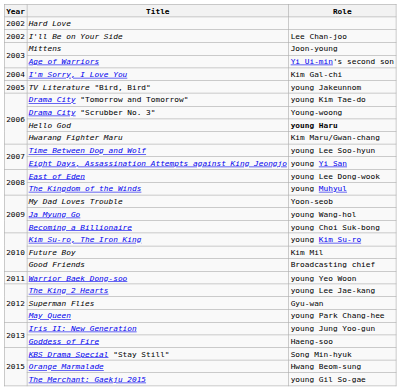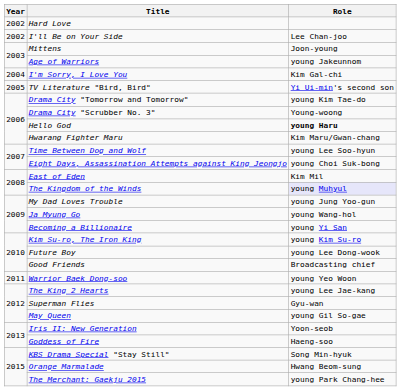 <table class="wikitable">
 <tr>
 <th>Year</th>
 <th>Title</th>
 <th>Role</th>
 </tr>
 <tr>
 <td>2002</td>
 <td><em>Hard Love</em></td>
 <td></td>
 </tr>
 <tr>
 <td>2002</td>
 <td><em>I'll Be on Your Side</em></td>
 <td>Lee Chan-joo</td>
 </tr>
 <tr>
 <td rowspan=2>2003</td>
 <td><em>Mittens</em></td>
 <td>Joon-young</td>
 </tr>
 <tr>
 <td><em><a href='#'>Age of Warriors</a></em></td>
-<td><a href='#'>Yi Ui-min</a>'s second son</td>
+<td>young Jakeunnom</td>
 </tr>
 <tr>
 <td>2004</td>
 <td><em><a href='#'>I'm Sorry, I Love You</a></em></td>
 <td>Kim Gal-chi</td>
 </tr>
 <tr>
 <td>2005</td>
 <td><em>TV Literature</em> "Bird, Bird"</td>
-<td>young Jakeunnom</td>
+<td><a href='#'>Yi Ui-min</a>'s second son</td>
 </tr>
 <tr>
 <td rowspan=4>2006</td>
 <td><em><a href='#'>Drama City</a></em> "Tomorrow and Tomorrow"</td>
 <td>young Kim Tae-do</td>
 </tr>
 <tr>
 <td><em><a href='#'>Drama City</a></em> "Scrubber No. 3"</td>
 <td>Young-woong</td>
 </tr>
 <tr>
 <td><em>Hello God</em></td>
 <td><strong>young Haru</strong></td>
 </tr>
 <tr>
 <td><em>Hwarang Fighter Maru</em></td>
 <td>Kim Maru/Gwan-chang</td>
 </tr>
 <tr>
 <td rowspan=2>2007</td>
 <td><em><a href='#'>Time Between Dog and Wolf</a></em></td>
 <td>young Lee Soo-hyun</td>
 </tr>
 <tr>
 <td><em><a href='#'>Eight Days, Assassination Attempts against King Jeongjo</a></em></td>
-<td>young <a href='#'>Yi San</a></td>
+<td>young Choi Suk-bong</td>
 </tr>
 <tr>
 <td rowspan=2>2008</td>
 <td><em><a href='#'>East of Eden</a></em></td>
-<td>young Lee Dong-wook</td>
+<td>Kim Mil</td>
 </tr>
 <tr>
 <td><em><a href='#'>The Kingdom of the Winds</a></em></td>
-<td>young <a href='#'>Muhyul</a></td>
+<td style="background: lavender;">young <a href='#'>Muhyul</a></td>
 </tr>
 <tr>
 <td rowspan=3>2009</td>
 <td><em>My Dad Loves Trouble</em></td>
-<td>Yoon-seob</td>
+<td>young Jung Yoo-gun</td>
 </tr>
 <tr>
 <td><em><a href='#'>Ja Myung Go</a></em></td>
 <td>young Wang-hol</td>
 </tr>
 <tr>
 <td><em><a href='#'>Becoming a Billionaire</a></em></td>
-<td>young Choi Suk-bong</td>
+<td>young <a href='#'>Yi San</a></td>
 </tr>
 <tr>
 <td rowspan=3>2010</td>
 <td><em><a href='#'>Kim Su-ro, The Iron King</a></em></td>
 <td>young <a href='#'>Kim Su-ro</a></td>
 </tr>
 <tr>
 <td><em>Future Boy</em></td>
-<td>Kim Mil</td>
+<td>young Lee Dong-wook</td>
 </tr>
 <tr>
 <td><em>Good Friends</em></td>
 <td>Broadcasting chief</td>
 </tr>
 <tr>
 <td>2011</td>
 <td><em><a href='#'>Warrior Baek Dong-soo</a></em></td>
 <td>young Yeo Woon</td>
 </tr>
 <tr>
 <td rowspan=3>2012</td>
 <td><em><a href='#'>The King 2 Hearts</a></em></td>
 <td>young Lee Jae-kang</td>
 </tr>
 <tr>
 <td><em>Superman Flies</em></td>
 <td>Gyu-wan</td>
 </tr>
 <tr>
 <td><em><a href='#'>May Queen</a></em></td>
-<td>young Park Chang-hee</td>
+<td>young Gil So-gae</td>
 </tr>
 <tr>
 <td rowspan=2>2013</td>
 <td><em><a href='#'>Iris II: New Generation</a></em></td>
-<td>young Jung Yoo-gun</td>
+<td>Yoon-seob</td>
 </tr>
 <tr>
 <td><em><a href='#'>Goddess of Fire</a></em></td>
 <td>Haeng-soo</td>
 </tr>
 <tr>
 <td rowspan=3>2015</td>
 <td><em><a href='#'>KBS Drama Special</a></em> "Stay Still"</td>
 <td>Song Min-hyuk</td>
 </tr>
 <tr>
 <td><em><a href='#'>Orange Marmalade</a></em></td>
 <td>Hwang Beom-sung</td>
 </tr>
 <tr>
 <td><em><a href='#'>The Merchant: Gaekju 2015</a></em></td>
-<td>young Gil So-gae</td>
+<td>young Park Chang-hee</td>
 </tr>
 </table>
